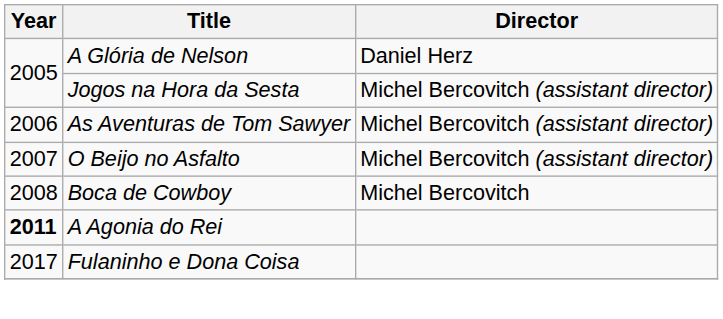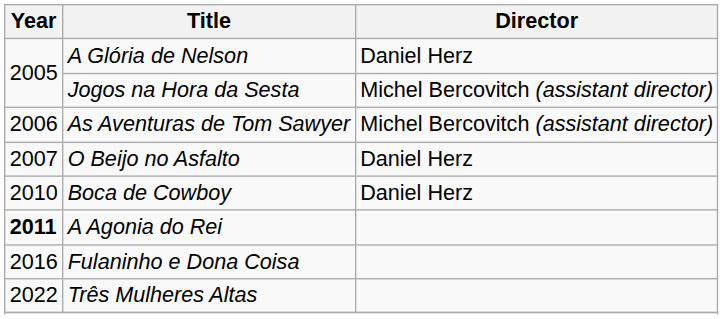 <table class="wikitable">
 <tr>
 <th>Year</th>
 <th>Title</th>
 <th>Director</th>
 </tr>
 <tr>
 <td rowspan="2">2005</td>
 <td><em>A Glória de Nelson</em></td>
 <td>Daniel Herz</td>
 </tr>
 <tr>
 <td><em>Jogos na Hora da Sesta</em></td>
 <td>Michel Bercovitch <em>(assistant director)</em></td>
 </tr>
 <tr>
 <td>2006</td>
 <td><em>As Aventuras de Tom Sawyer</em></td>
 <td>Michel Bercovitch <em>(assistant director)</em></td>
 </tr>
 <tr>
 <td>2007</td>
 <td><em>O Beijo no Asfalto</em></td>
-<td>Michel Bercovitch <em>(assistant director)</em></td>
+<td>Daniel Herz</td>
 </tr>
 <tr>
-<td>2008</td>
+<td>2010</td>
 <td><em>Boca de Cowboy</em></td>
-<td>Michel Bercovitch</td>
+<td>Daniel Herz</td>
 </tr>
 <tr>
 <td><strong>2011</strong></td>
 <td><em>A Agonia do Rei</em></td>
 <td></td>
 </tr>
 <tr>
-<td>2017</td>
+<td>2016</td>
 <td><em>Fulaninho e Dona Coisa</em></td>
+<td></td>
+</tr>
+<tr>
+<td>2022</td>
+<td><em>Três Mulheres Altas</em></td>
 <td></td>
 </tr>
 <tr>
 </tr>
 <tr>
 </tr>
 </table>
